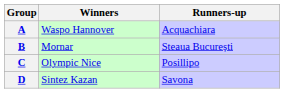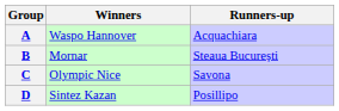 <table class="wikitable">
 <tr>
 <th>Group</th>
 <th width=175>Winners</th>
 <th width=175>Runners-up</th>
 </tr>
 <tr>
 <th><a href='#'>A</a></th>
 <td bgcolor=#ccffcc> <a href='#'>Waspo Hannover</a></td>
 <td bgcolor=#ccccff> <a href='#'>Acquachiara</a></td>
 </tr>
 <tr>
 <th><a href='#'>B</a></th>
 <td bgcolor=#ccffcc> <a href='#'>Mornar</a></td>
 <td bgcolor=#ccccff> <a href='#'>Steaua București</a></td>
 </tr>
 <tr>
 <th><a href='#'>C</a></th>
 <td bgcolor=#ccffcc> <a href='#'>Olympic Nice</a></td>
-<td bgcolor=#ccccff> <a href='#'>Posillipo</a></td>
+<td bgcolor=#ccccff> <a href='#'>Savona</a></td>
 </tr>
 <tr>
 <th><a href='#'>D</a></th>
 <td bgcolor=#ccffcc> <a href='#'>Sintez Kazan</a></td>
-<td bgcolor=#ccccff> <a href='#'>Savona</a></td>
+<td bgcolor=#ccccff> <a href='#'>Posillipo</a></td>
 </tr>
 </table>
